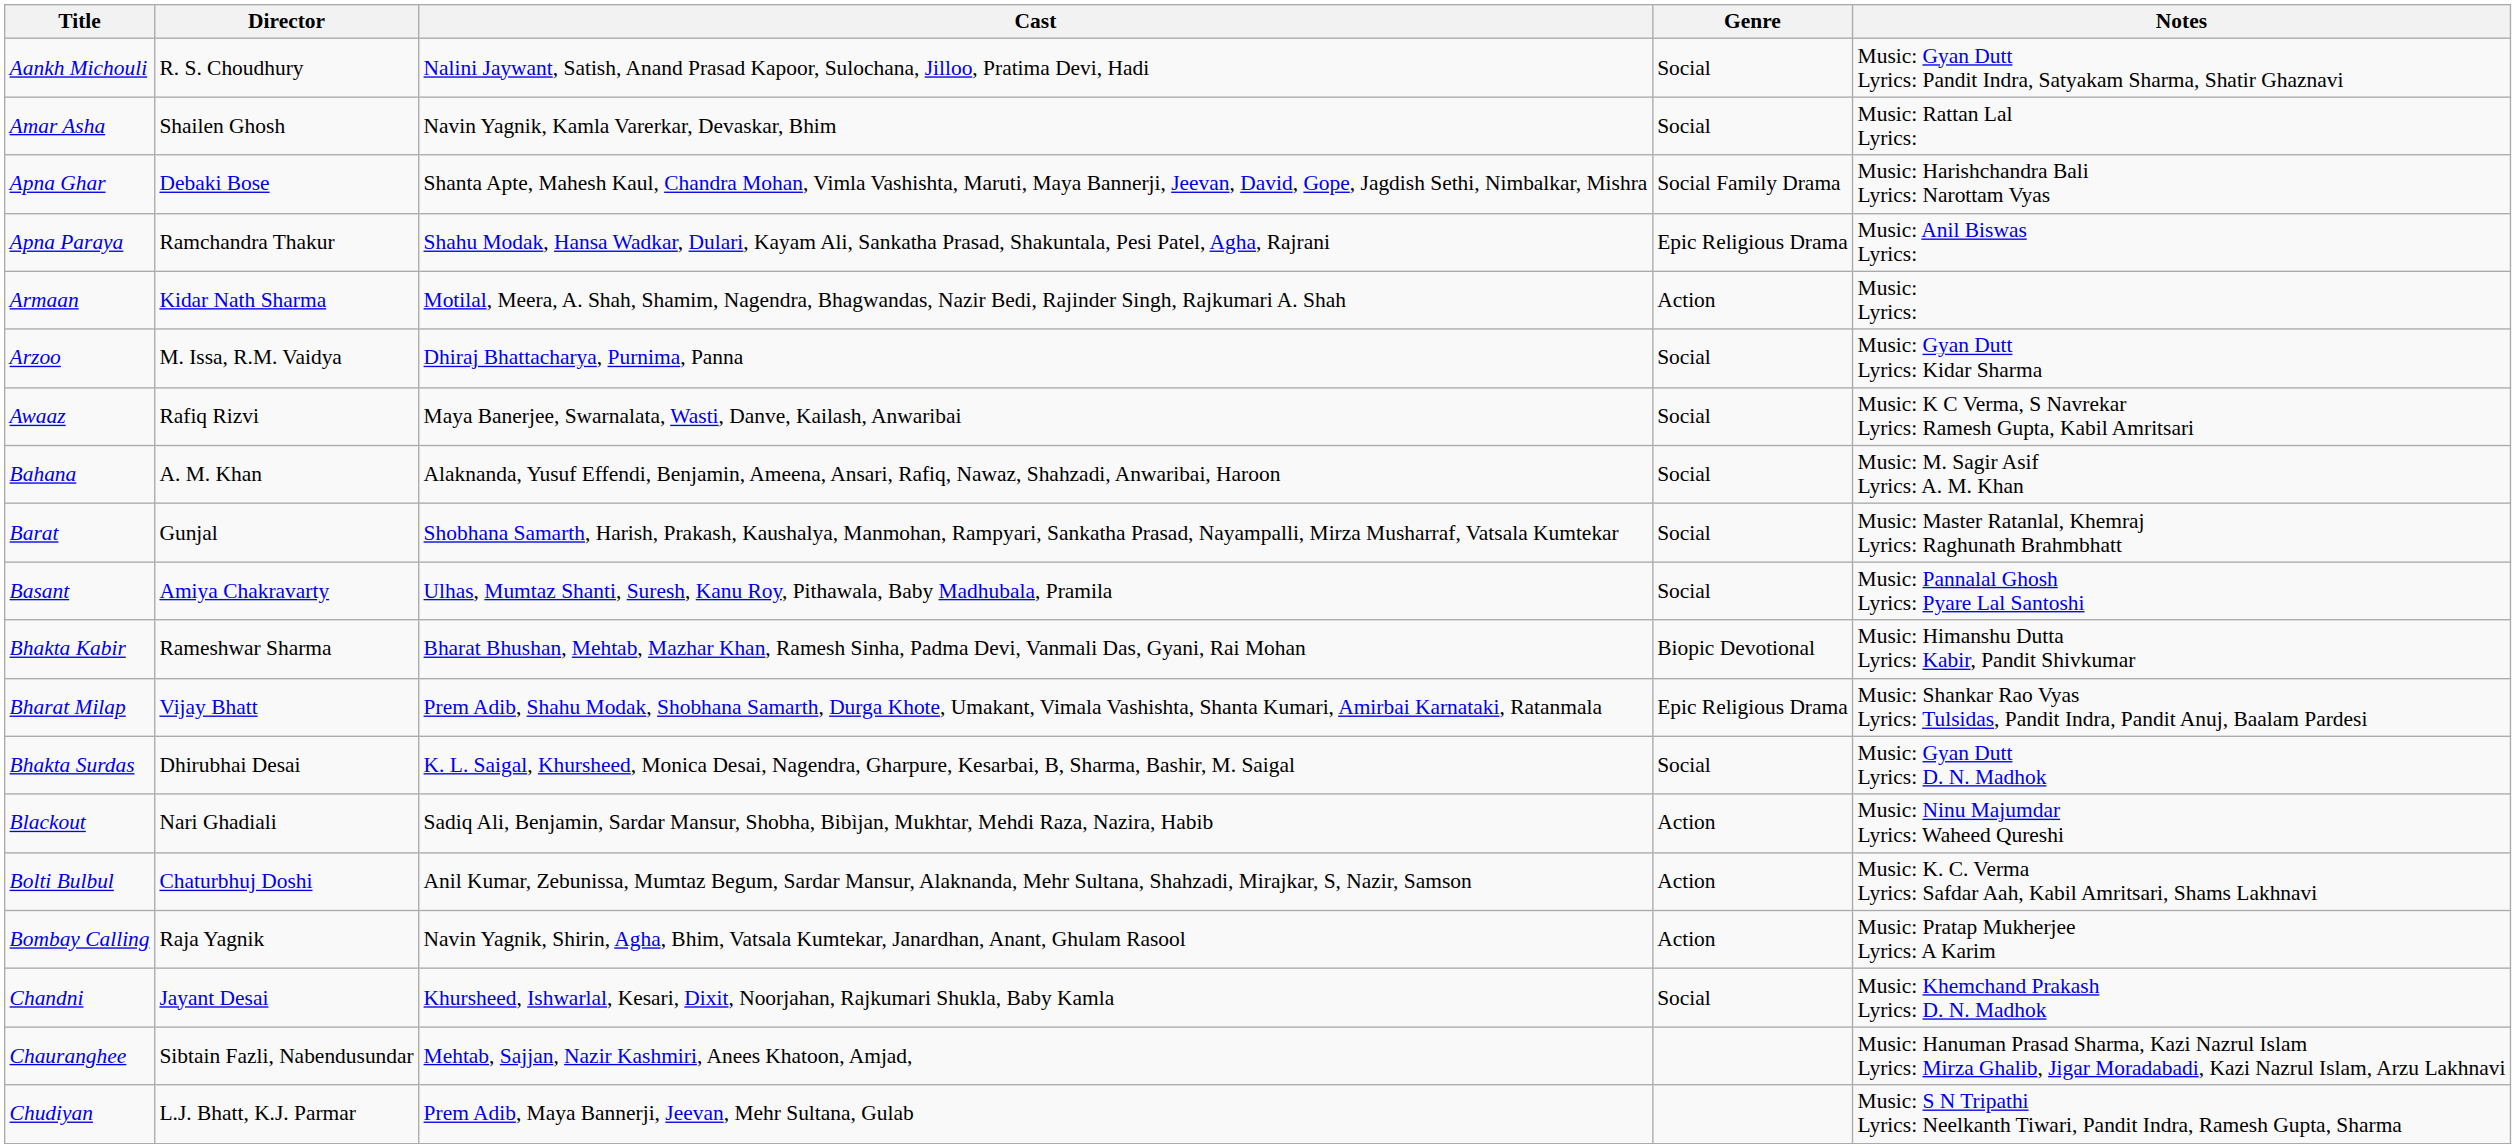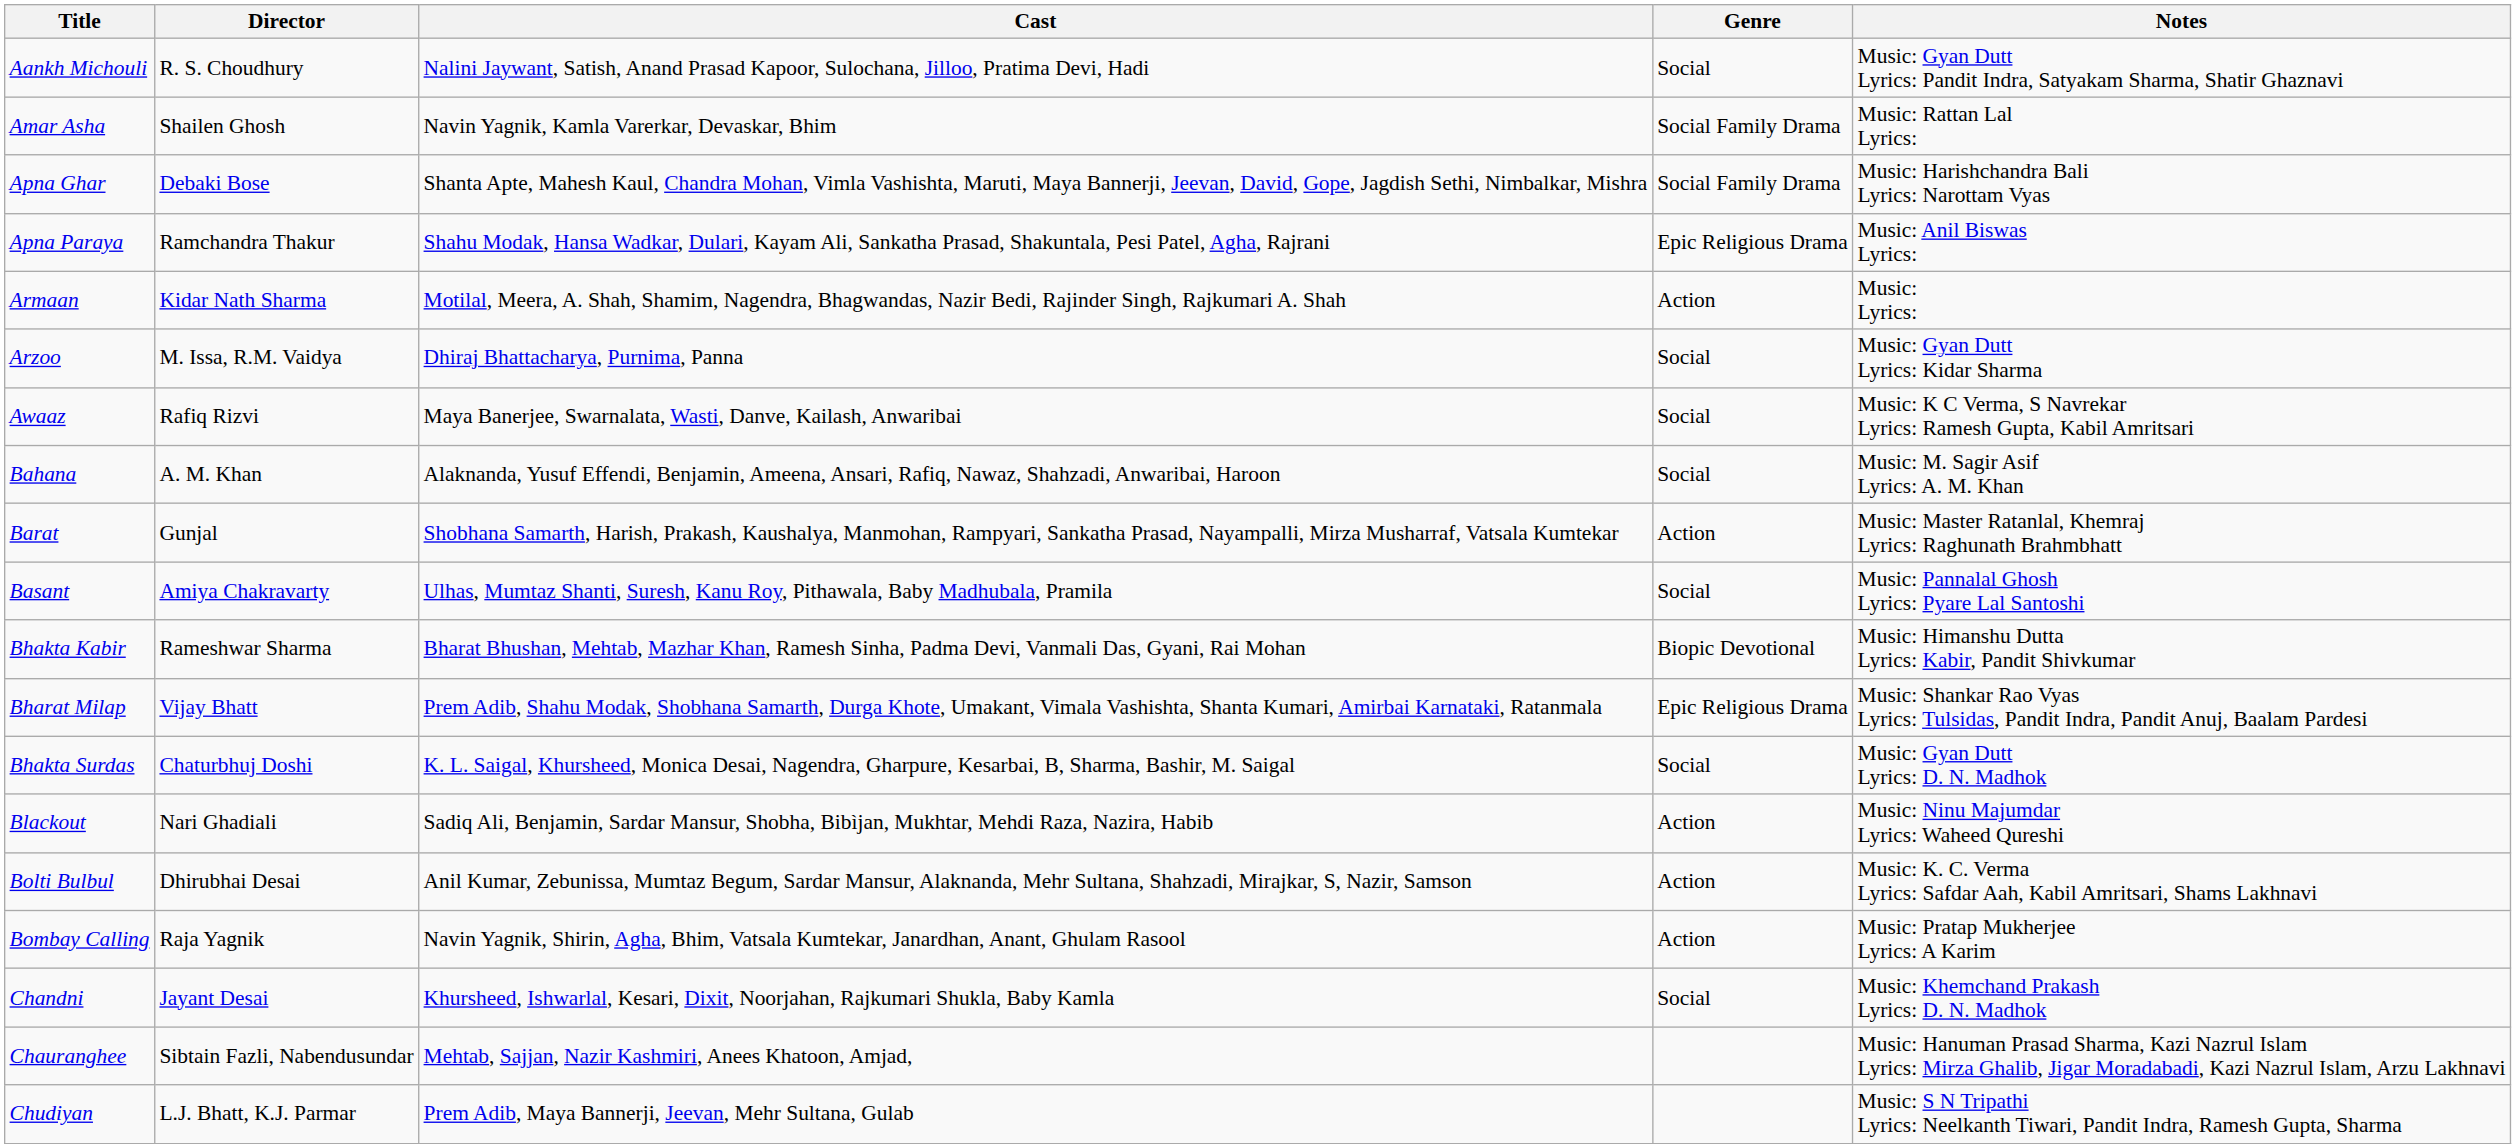 <table class="wikitable">
 <tr>
 <th>Title</th>
 <th>Director</th>
 <th>Cast</th>
 <th>Genre</th>
 <th>Notes</th>
 </tr>
 <tr>
 <td><em><a href='#'>Aankh Michouli</a></em></td>
 <td>R. S. Choudhury</td>
 <td><a href='#'>Nalini Jaywant</a>, Satish, Anand Prasad Kapoor, Sulochana, <a href='#'>Jilloo</a>, Pratima Devi, Hadi</td>
 <td>Social</td>
 <td>Music: <a href='#'>Gyan Dutt</a><br>Lyrics: Pandit Indra, Satyakam Sharma, Shatir Ghaznavi</td>
 </tr>
 <tr>
 <td><em><a href='#'>Amar Asha</a></em></td>
 <td>Shailen Ghosh</td>
 <td>Navin Yagnik, Kamla Varerkar, Devaskar, Bhim</td>
-<td>Social</td>
+<td>Social Family Drama</td>
 <td>Music: Rattan Lal<br>Lyrics:</td>
 </tr>
 <tr>
 <td><em><a href='#'>Apna Ghar</a></em></td>
 <td><a href='#'>Debaki Bose</a></td>
 <td>Shanta Apte, Mahesh Kaul, <a href='#'>Chandra Mohan</a>, Vimla Vashishta, Maruti, Maya Bannerji, <a href='#'>Jeevan</a>, <a href='#'>David</a>, <a href='#'>Gope</a>, Jagdish Sethi, Nimbalkar, Mishra</td>
 <td>Social Family Drama</td>
 <td>Music: Harishchandra Bali<br>Lyrics: Narottam Vyas</td>
 </tr>
 <tr>
 <td><em><a href='#'>Apna Paraya</a></em></td>
 <td>Ramchandra Thakur</td>
 <td><a href='#'>Shahu Modak</a>, <a href='#'>Hansa Wadkar</a>, <a href='#'>Dulari</a>, Kayam Ali, Sankatha Prasad, Shakuntala, Pesi Patel, <a href='#'>Agha</a>, Rajrani</td>
 <td>Epic Religious Drama</td>
 <td>Music: <a href='#'>Anil Biswas</a><br>Lyrics:</td>
 </tr>
 <tr>
 <td><em><a href='#'>Armaan</a></em></td>
 <td><a href='#'>Kidar Nath Sharma</a></td>
 <td><a href='#'>Motilal</a>, Meera, A. Shah, Shamim, Nagendra, Bhagwandas, Nazir Bedi, Rajinder Singh, Rajkumari  A. Shah</td>
 <td>Action</td>
 <td>Music: <br>Lyrics:</td>
 </tr>
 <tr>
 <td><em><a href='#'>Arzoo</a></em></td>
 <td>M. Issa, R.M. Vaidya</td>
 <td><a href='#'>Dhiraj Bhattacharya</a>, <a href='#'>Purnima</a>, Panna</td>
 <td>Social</td>
 <td>Music: <a href='#'>Gyan Dutt</a><br>Lyrics: Kidar Sharma</td>
 </tr>
 <tr>
 <td><em><a href='#'>Awaaz</a></em></td>
 <td>Rafiq Rizvi</td>
 <td>Maya Banerjee, Swarnalata, <a href='#'>Wasti</a>, Danve, Kailash, Anwaribai</td>
 <td>Social</td>
 <td>Music: K C Verma, S Navrekar<br>Lyrics: Ramesh Gupta, Kabil Amritsari</td>
 </tr>
 <tr>
 <td><em><a href='#'>Bahana</a></em></td>
 <td>A. M. Khan</td>
 <td>Alaknanda, Yusuf Effendi, Benjamin, Ameena, Ansari, Rafiq, Nawaz, Shahzadi, Anwaribai, Haroon</td>
 <td>Social</td>
 <td>Music: M. Sagir Asif<br>Lyrics: A. M. Khan</td>
 </tr>
 <tr>
 <td><em><a href='#'>Barat</a></em></td>
 <td>Gunjal</td>
 <td><a href='#'>Shobhana Samarth</a>, Harish, Prakash, Kaushalya, Manmohan, Rampyari, Sankatha Prasad, Nayampalli, Mirza Musharraf, Vatsala Kumtekar</td>
-<td>Social</td>
+<td>Action</td>
 <td>Music: Master Ratanlal, Khemraj<br>Lyrics: Raghunath Brahmbhatt</td>
 </tr>
 <tr>
 <td><em><a href='#'>Basant</a></em></td>
 <td><a href='#'>Amiya Chakravarty</a></td>
 <td><a href='#'>Ulhas</a>, <a href='#'>Mumtaz Shanti</a>, <a href='#'>Suresh</a>, <a href='#'>Kanu Roy</a>, Pithawala, Baby <a href='#'>Madhubala</a>, Pramila</td>
 <td>Social</td>
 <td>Music: <a href='#'>Pannalal Ghosh</a><br>Lyrics: <a href='#'>Pyare Lal Santoshi</a></td>
 </tr>
 <tr>
 <td><em><a href='#'>Bhakta Kabir</a></em></td>
 <td>Rameshwar Sharma</td>
 <td><a href='#'>Bharat Bhushan</a>, <a href='#'>Mehtab</a>, <a href='#'>Mazhar Khan</a>, Ramesh Sinha, Padma Devi, Vanmali Das, Gyani, Rai Mohan</td>
 <td>Biopic Devotional</td>
 <td>Music: Himanshu Dutta<br>Lyrics: <a href='#'>Kabir</a>, Pandit Shivkumar</td>
 </tr>
 <tr>
 <td><em><a href='#'>Bharat Milap</a></em></td>
 <td><a href='#'>Vijay Bhatt</a></td>
 <td><a href='#'>Prem Adib</a>, <a href='#'>Shahu Modak</a>, <a href='#'>Shobhana Samarth</a>, <a href='#'>Durga Khote</a>, Umakant, Vimala Vashishta, Shanta Kumari, <a href='#'>Amirbai Karnataki</a>, Ratanmala</td>
 <td>Epic Religious Drama</td>
 <td>Music: Shankar Rao Vyas<br>Lyrics: <a href='#'>Tulsidas</a>, Pandit Indra, Pandit Anuj, Baalam Pardesi</td>
 </tr>
 <tr>
 <td><em><a href='#'>Bhakta Surdas</a></em></td>
-<td>Dhirubhai Desai</td>
+<td><a href='#'>Chaturbhuj Doshi</a></td>
 <td><a href='#'>K. L. Saigal</a>, <a href='#'>Khursheed</a>, Monica Desai, Nagendra, Gharpure, Kesarbai, B, Sharma, Bashir, M. Saigal</td>
 <td>Social</td>
 <td>Music: <a href='#'>Gyan Dutt</a><br>Lyrics: <a href='#'>D. N. Madhok</a></td>
 </tr>
 <tr>
 <td><em><a href='#'>Blackout</a></em></td>
 <td>Nari Ghadiali</td>
 <td>Sadiq Ali, Benjamin, Sardar Mansur, Shobha, Bibìjan, Mukhtar, Mehdi Raza, Nazira, Habib</td>
 <td>Action</td>
 <td>Music: <a href='#'>Ninu Majumdar</a><br>Lyrics: Waheed Qureshi</td>
 </tr>
 <tr>
 <td><em><a href='#'>Bolti Bulbul</a></em></td>
-<td><a href='#'>Chaturbhuj Doshi</a></td>
+<td>Dhirubhai Desai</td>
 <td>Anil Kumar, Zebunissa, Mumtaz Begum, Sardar Mansur, Alaknanda, Mehr Sultana, Shahzadi, Mirajkar, S, Nazir, Samson</td>
 <td>Action</td>
 <td>Music: K. C. Verma<br>Lyrics: Safdar Aah, Kabil Amritsari, Shams Lakhnavi</td>
 </tr>
 <tr>
 <td><em><a href='#'>Bombay Calling</a></em></td>
 <td>Raja Yagnik</td>
 <td>Navin Yagnik, Shirin, <a href='#'>Agha</a>, Bhim, Vatsala Kumtekar, Janardhan, Anant, Ghulam Rasool</td>
 <td>Action</td>
 <td>Music: Pratap Mukherjee<br>Lyrics: A Karim</td>
 </tr>
 <tr>
 <td><em><a href='#'>Chandni</a></em></td>
 <td><a href='#'>Jayant Desai</a></td>
 <td><a href='#'>Khursheed</a>, <a href='#'>Ishwarlal</a>, Kesari, <a href='#'>Dixit</a>, Noorjahan, Rajkumari Shukla, Baby Kamla</td>
 <td>Social</td>
 <td>Music: <a href='#'>Khemchand Prakash</a><br>Lyrics: <a href='#'>D. N. Madhok</a></td>
 </tr>
 <tr>
 <td><em><a href='#'>Chauranghee</a></em></td>
 <td>Sibtain Fazli, Nabendusundar</td>
 <td><a href='#'>Mehtab</a>, <a href='#'>Sajjan</a>, <a href='#'>Nazir Kashmiri</a>, Anees Khatoon, Amjad,</td>
 <td></td>
 <td>Music: Hanuman Prasad Sharma, Kazi Nazrul Islam<br>Lyrics: <a href='#'>Mirza Ghalib</a>, <a href='#'>Jigar Moradabadi</a>, Kazi Nazrul Islam, Arzu Lakhnavi</td>
 </tr>
 <tr>
 <td><em><a href='#'>Chudiyan</a></em></td>
 <td>L.J. Bhatt, K.J. Parmar</td>
 <td><a href='#'>Prem Adib</a>, Maya Bannerji, <a href='#'>Jeevan</a>, Mehr Sultana, Gulab</td>
 <td></td>
 <td>Music: <a href='#'>S N Tripathi</a><br>Lyrics:  Neelkanth Tiwari, Pandit Indra,  Ramesh Gupta, Sharma</td>
 </tr>
 <tr>
 </tr>
 </table>
